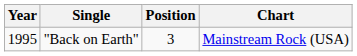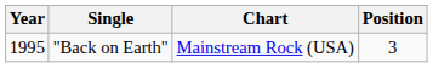 <table class="wikitable">
 <tr>
 <th>Year</th>
 <th>Single</th>
+<th>Chart</th>
 <th>Position</th>
-<th>Chart</th>
 </tr>
 <tr>
 <td align="center">1995</td>
 <td align="center">"Back on Earth"</td>
+<td align="center"><a href='#'>Mainstream Rock</a> (USA)</td>
 <td style="text-align:center;">3</td>
-<td align="center"><a href='#'>Mainstream Rock</a> (USA)</td>
 </tr>
 </table>
